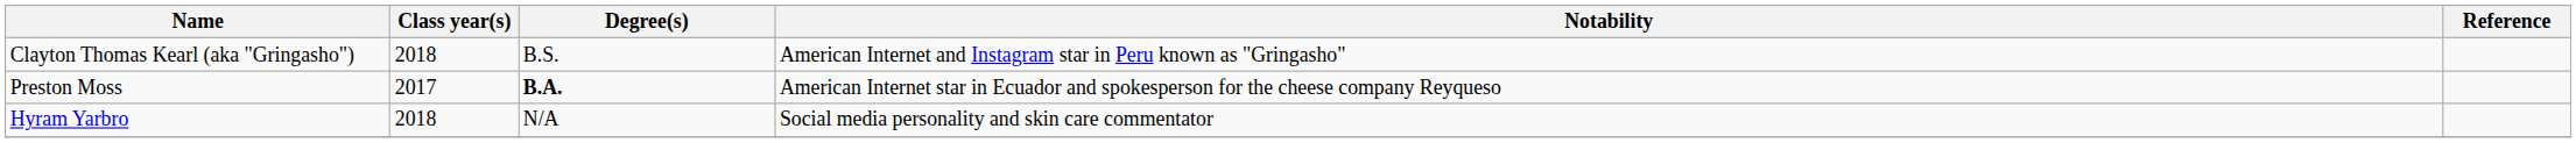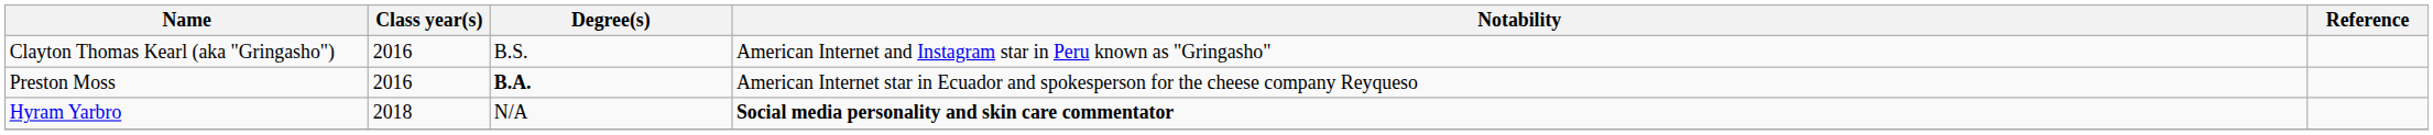 <table class="wikitable sortable" style="width:100%">
 <tr>
 <th width="15%">Name</th>
 <th width="5%">Class year(s)</th>
 <th width="10%">Degree(s)</th>
 <th width="*" class="unsortable">Notability</th>
 <th width="5%" class="unsortable">Reference</th>
 </tr>
 <tr>
 <td>Clayton Thomas Kearl (aka "Gringasho")</td>
-<td>2018</td>
+<td>2016</td>
 <td>B.S.</td>
 <td>American Internet and <a href='#'>Instagram</a> star in <a href='#'>Peru</a> known as "Gringasho"</td>
 <td></td>
 </tr>
 <tr>
 <td>Preston Moss</td>
-<td>2017</td>
+<td>2016</td>
 <td><strong>B.A.</strong></td>
 <td>American Internet star in Ecuador and spokesperson for the cheese company Reyqueso</td>
 <td></td>
 </tr>
 <tr>
 <td><a href='#'>Hyram Yarbro</a></td>
 <td>2018</td>
 <td>N/A</td>
-<td>Social media personality and skin care commentator</td>
+<td><strong>Social media personality and skin care commentator</strong></td>
 <td></td>
 </tr>
 <tr>
 </tr>
 </table>
